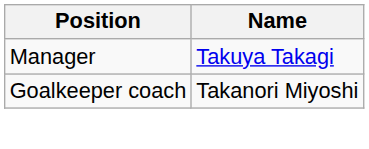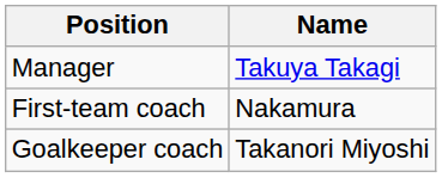 <table class="wikitable">
 <tr>
 <th>Position</th>
 <th>Name</th>
 </tr>
 <tr>
 <td>Manager</td>
 <td> <a href='#'>Takuya Takagi</a></td>
 </tr>
 <tr>
+<td>First-team coach</td>
+<td> Nakamura</td>
+</tr>
+<tr>
 <td>Goalkeeper coach</td>
 <td> Takanori Miyoshi</td>
 </tr>
 </table>
